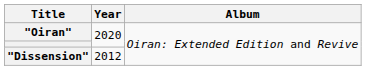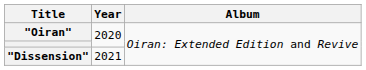 <table class="wikitable plainrowheaders">
 <tr>
 <th scope="col">Title</th>
 <th scope="col">Year</th>
 <th scope="col">Album</th>
 </tr>
 <tr>
 <th scope="row">"Oiran"</th>
 <td rowspan="2">2020</td>
 <td rowspan="3"><em>Oiran: Extended Edition</em> and <em>Revive</em></td>
 </tr>
 <tr>
 <th scope="row"></th>
 </tr>
 <tr>
 <th scope="row">"Dissension"</th>
-<td>2012</td>
+<td>2021</td>
 </tr>
 </table>
